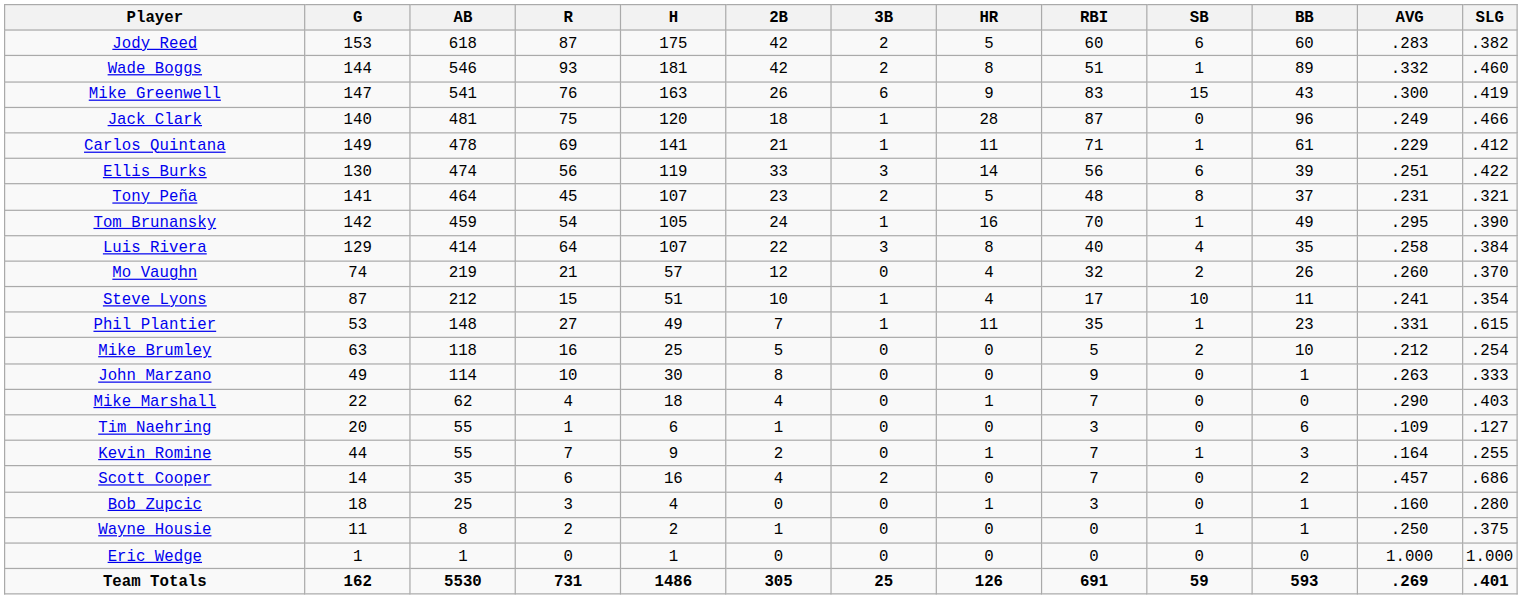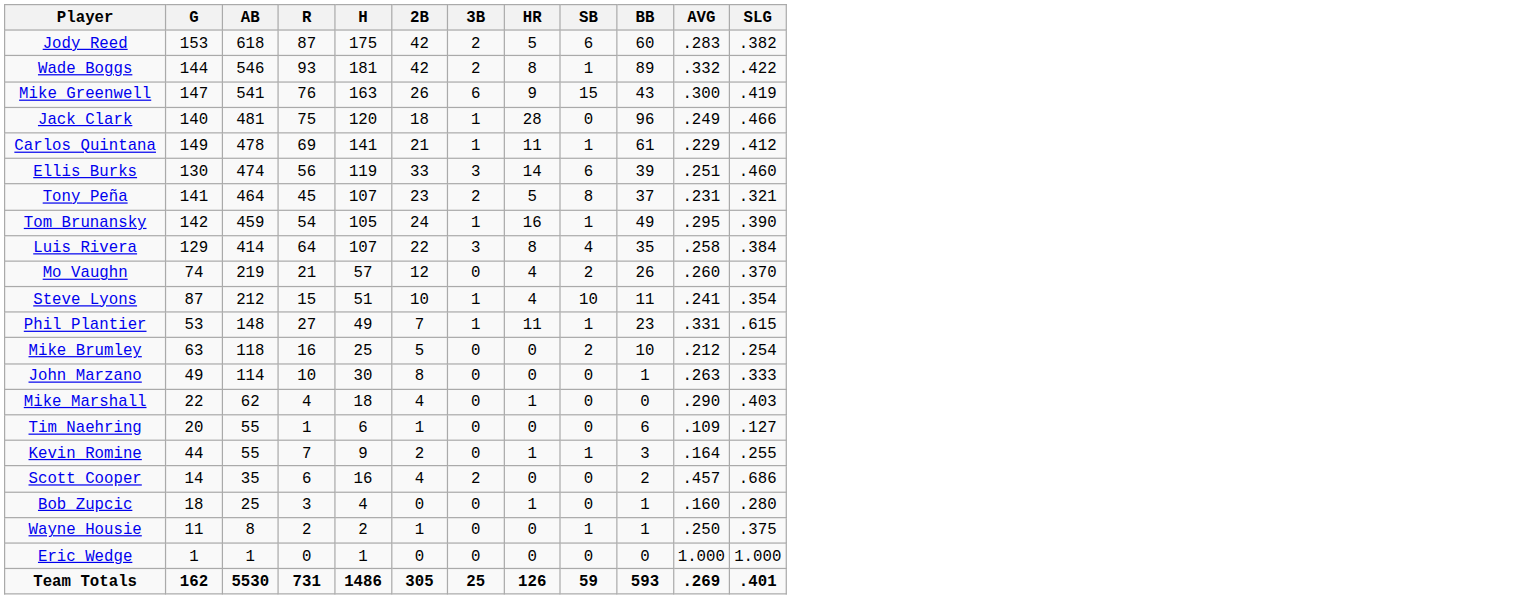 <table class=wikitable style="text-align:center">
 <tr>
 <th bgcolor=#DDDDFF; width="20%">Player</th>
 <th bgcolor=#DDDDFF; width="7%">G</th>
 <th bgcolor=#DDDDFF; width="7%">AB</th>
 <th bgcolor=#DDDDFF; width="7%">R</th>
 <th bgcolor=#DDDDFF; width="7%">H</th>
 <th bgcolor=#DDDDFF; width="7%">2B</th>
 <th bgcolor=#DDDDFF; width="7%">3B</th>
 <th bgcolor=#DDDDFF; width="7%">HR</th>
-<th bgcolor=#DDDDFF; width="7%">RBI</th>
 <th bgcolor=#DDDDFF; width="7%">SB</th>
 <th bgcolor=#DDDDFF; width="7%">BB</th>
 <th bgcolor=#DDDDFF; width="7%">AVG</th>
 <th bgcolor=#DDDDFF; width="7%">SLG</th>
 </tr>
 <tr>
 <td><a href='#'>Jody Reed</a></td>
 <td>153</td>
 <td>618</td>
 <td>87</td>
 <td>175</td>
 <td>42</td>
 <td>2</td>
 <td>5</td>
-<td>60</td>
 <td>6</td>
 <td>60</td>
 <td>.283</td>
 <td>.382</td>
 </tr>
 <tr>
 <td><a href='#'>Wade Boggs</a></td>
 <td>144</td>
 <td>546</td>
 <td>93</td>
 <td>181</td>
 <td>42</td>
 <td>2</td>
 <td>8</td>
-<td>51</td>
 <td>1</td>
 <td>89</td>
 <td>.332</td>
-<td>.460</td>
+<td>.422</td>
 </tr>
 <tr>
 <td><a href='#'>Mike Greenwell</a></td>
 <td>147</td>
 <td>541</td>
 <td>76</td>
 <td>163</td>
 <td>26</td>
 <td>6</td>
 <td>9</td>
-<td>83</td>
 <td>15</td>
 <td>43</td>
 <td>.300</td>
 <td>.419</td>
 </tr>
 <tr>
 <td><a href='#'>Jack Clark</a></td>
 <td>140</td>
 <td>481</td>
 <td>75</td>
 <td>120</td>
 <td>18</td>
 <td>1</td>
 <td>28</td>
-<td>87</td>
 <td>0</td>
 <td>96</td>
 <td>.249</td>
 <td>.466</td>
 </tr>
 <tr>
 <td><a href='#'>Carlos Quintana</a></td>
 <td>149</td>
 <td>478</td>
 <td>69</td>
 <td>141</td>
 <td>21</td>
 <td>1</td>
 <td>11</td>
-<td>71</td>
 <td>1</td>
 <td>61</td>
 <td>.229</td>
 <td>.412</td>
 </tr>
 <tr>
 <td><a href='#'>Ellis Burks</a></td>
 <td>130</td>
 <td>474</td>
 <td>56</td>
 <td>119</td>
 <td>33</td>
 <td>3</td>
 <td>14</td>
-<td>56</td>
 <td>6</td>
 <td>39</td>
 <td>.251</td>
-<td>.422</td>
+<td>.460</td>
 </tr>
 <tr>
 <td><a href='#'>Tony Peña</a></td>
 <td>141</td>
 <td>464</td>
 <td>45</td>
 <td>107</td>
 <td>23</td>
 <td>2</td>
 <td>5</td>
-<td>48</td>
 <td>8</td>
 <td>37</td>
 <td>.231</td>
 <td>.321</td>
 </tr>
 <tr>
 <td><a href='#'>Tom Brunansky</a></td>
 <td>142</td>
 <td>459</td>
 <td>54</td>
 <td>105</td>
 <td>24</td>
 <td>1</td>
 <td>16</td>
-<td>70</td>
 <td>1</td>
 <td>49</td>
 <td>.295</td>
 <td>.390</td>
 </tr>
 <tr>
 <td><a href='#'>Luis Rivera</a></td>
 <td>129</td>
 <td>414</td>
 <td>64</td>
 <td>107</td>
 <td>22</td>
 <td>3</td>
 <td>8</td>
-<td>40</td>
 <td>4</td>
 <td>35</td>
 <td>.258</td>
 <td>.384</td>
 </tr>
 <tr>
 <td><a href='#'>Mo Vaughn</a></td>
 <td>74</td>
 <td>219</td>
 <td>21</td>
 <td>57</td>
 <td>12</td>
 <td>0</td>
 <td>4</td>
-<td>32</td>
 <td>2</td>
 <td>26</td>
 <td>.260</td>
 <td>.370</td>
 </tr>
 <tr>
 <td><a href='#'>Steve Lyons</a></td>
 <td>87</td>
 <td>212</td>
 <td>15</td>
 <td>51</td>
 <td>10</td>
 <td>1</td>
 <td>4</td>
-<td>17</td>
 <td>10</td>
 <td>11</td>
 <td>.241</td>
 <td>.354</td>
 </tr>
 <tr>
 <td><a href='#'>Phil Plantier</a></td>
 <td>53</td>
 <td>148</td>
 <td>27</td>
 <td>49</td>
 <td>7</td>
 <td>1</td>
 <td>11</td>
-<td>35</td>
 <td>1</td>
 <td>23</td>
 <td>.331</td>
 <td>.615</td>
 </tr>
 <tr>
 <td><a href='#'>Mike Brumley</a></td>
 <td>63</td>
 <td>118</td>
 <td>16</td>
 <td>25</td>
 <td>5</td>
 <td>0</td>
 <td>0</td>
-<td>5</td>
 <td>2</td>
 <td>10</td>
 <td>.212</td>
 <td>.254</td>
 </tr>
 <tr>
 <td><a href='#'>John Marzano</a></td>
 <td>49</td>
 <td>114</td>
 <td>10</td>
 <td>30</td>
 <td>8</td>
 <td>0</td>
 <td>0</td>
-<td>9</td>
 <td>0</td>
 <td>1</td>
 <td>.263</td>
 <td>.333</td>
 </tr>
 <tr>
 <td><a href='#'>Mike Marshall</a></td>
 <td>22</td>
 <td>62</td>
 <td>4</td>
 <td>18</td>
 <td>4</td>
 <td>0</td>
 <td>1</td>
-<td>7</td>
 <td>0</td>
 <td>0</td>
 <td>.290</td>
 <td>.403</td>
 </tr>
 <tr>
 <td><a href='#'>Tim Naehring</a></td>
 <td>20</td>
 <td>55</td>
 <td>1</td>
 <td>6</td>
 <td>1</td>
 <td>0</td>
 <td>0</td>
-<td>3</td>
 <td>0</td>
 <td>6</td>
 <td>.109</td>
 <td>.127</td>
 </tr>
 <tr>
 <td><a href='#'>Kevin Romine</a></td>
 <td>44</td>
 <td>55</td>
 <td>7</td>
 <td>9</td>
 <td>2</td>
 <td>0</td>
 <td>1</td>
-<td>7</td>
 <td>1</td>
 <td>3</td>
 <td>.164</td>
 <td>.255</td>
 </tr>
 <tr>
 <td><a href='#'>Scott Cooper</a></td>
 <td>14</td>
 <td>35</td>
 <td>6</td>
 <td>16</td>
 <td>4</td>
 <td>2</td>
 <td>0</td>
-<td>7</td>
 <td>0</td>
 <td>2</td>
 <td>.457</td>
 <td>.686</td>
 </tr>
 <tr>
 <td><a href='#'>Bob Zupcic</a></td>
 <td>18</td>
 <td>25</td>
 <td>3</td>
 <td>4</td>
 <td>0</td>
 <td>0</td>
 <td>1</td>
-<td>3</td>
 <td>0</td>
 <td>1</td>
 <td>.160</td>
 <td>.280</td>
 </tr>
 <tr>
 <td><a href='#'>Wayne Housie</a></td>
 <td>11</td>
 <td>8</td>
 <td>2</td>
 <td>2</td>
 <td>1</td>
-<td>0</td>
 <td>0</td>
 <td>0</td>
 <td>1</td>
 <td>1</td>
 <td>.250</td>
 <td>.375</td>
 </tr>
 <tr>
 <td><a href='#'>Eric Wedge</a></td>
 <td>1</td>
 <td>1</td>
 <td>0</td>
 <td>1</td>
 <td>0</td>
 <td>0</td>
 <td>0</td>
 <td>0</td>
 <td>0</td>
-<td>0</td>
 <td>1.000</td>
 <td>1.000</td>
 </tr>
 <tr>
 <td><strong>Team Totals</strong></td>
 <td><strong>162</strong></td>
 <td><strong>5530</strong></td>
 <td><strong>731</strong></td>
 <td><strong>1486</strong></td>
 <td><strong>305</strong></td>
 <td><strong>25</strong></td>
 <td><strong>126</strong></td>
-<td><strong>691</strong></td>
 <td><strong>59</strong></td>
 <td><strong>593</strong></td>
 <td><strong>.269</strong></td>
 <td><strong>.401</strong></td>
 </tr>
 </table>
